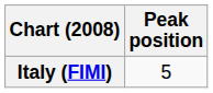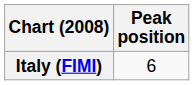 <table class="wikitable plainrowheaders" style="text-align:center">
 <tr>
 <th scope="col">Chart (2008)</th>
 <th scope="col">Peak<br>position</th>
 </tr>
 <tr>
 <th scope="row">Italy (<a href='#'>FIMI</a>)</th>
-<td>5</td>
+<td>6</td>
 </tr>
 </table>
